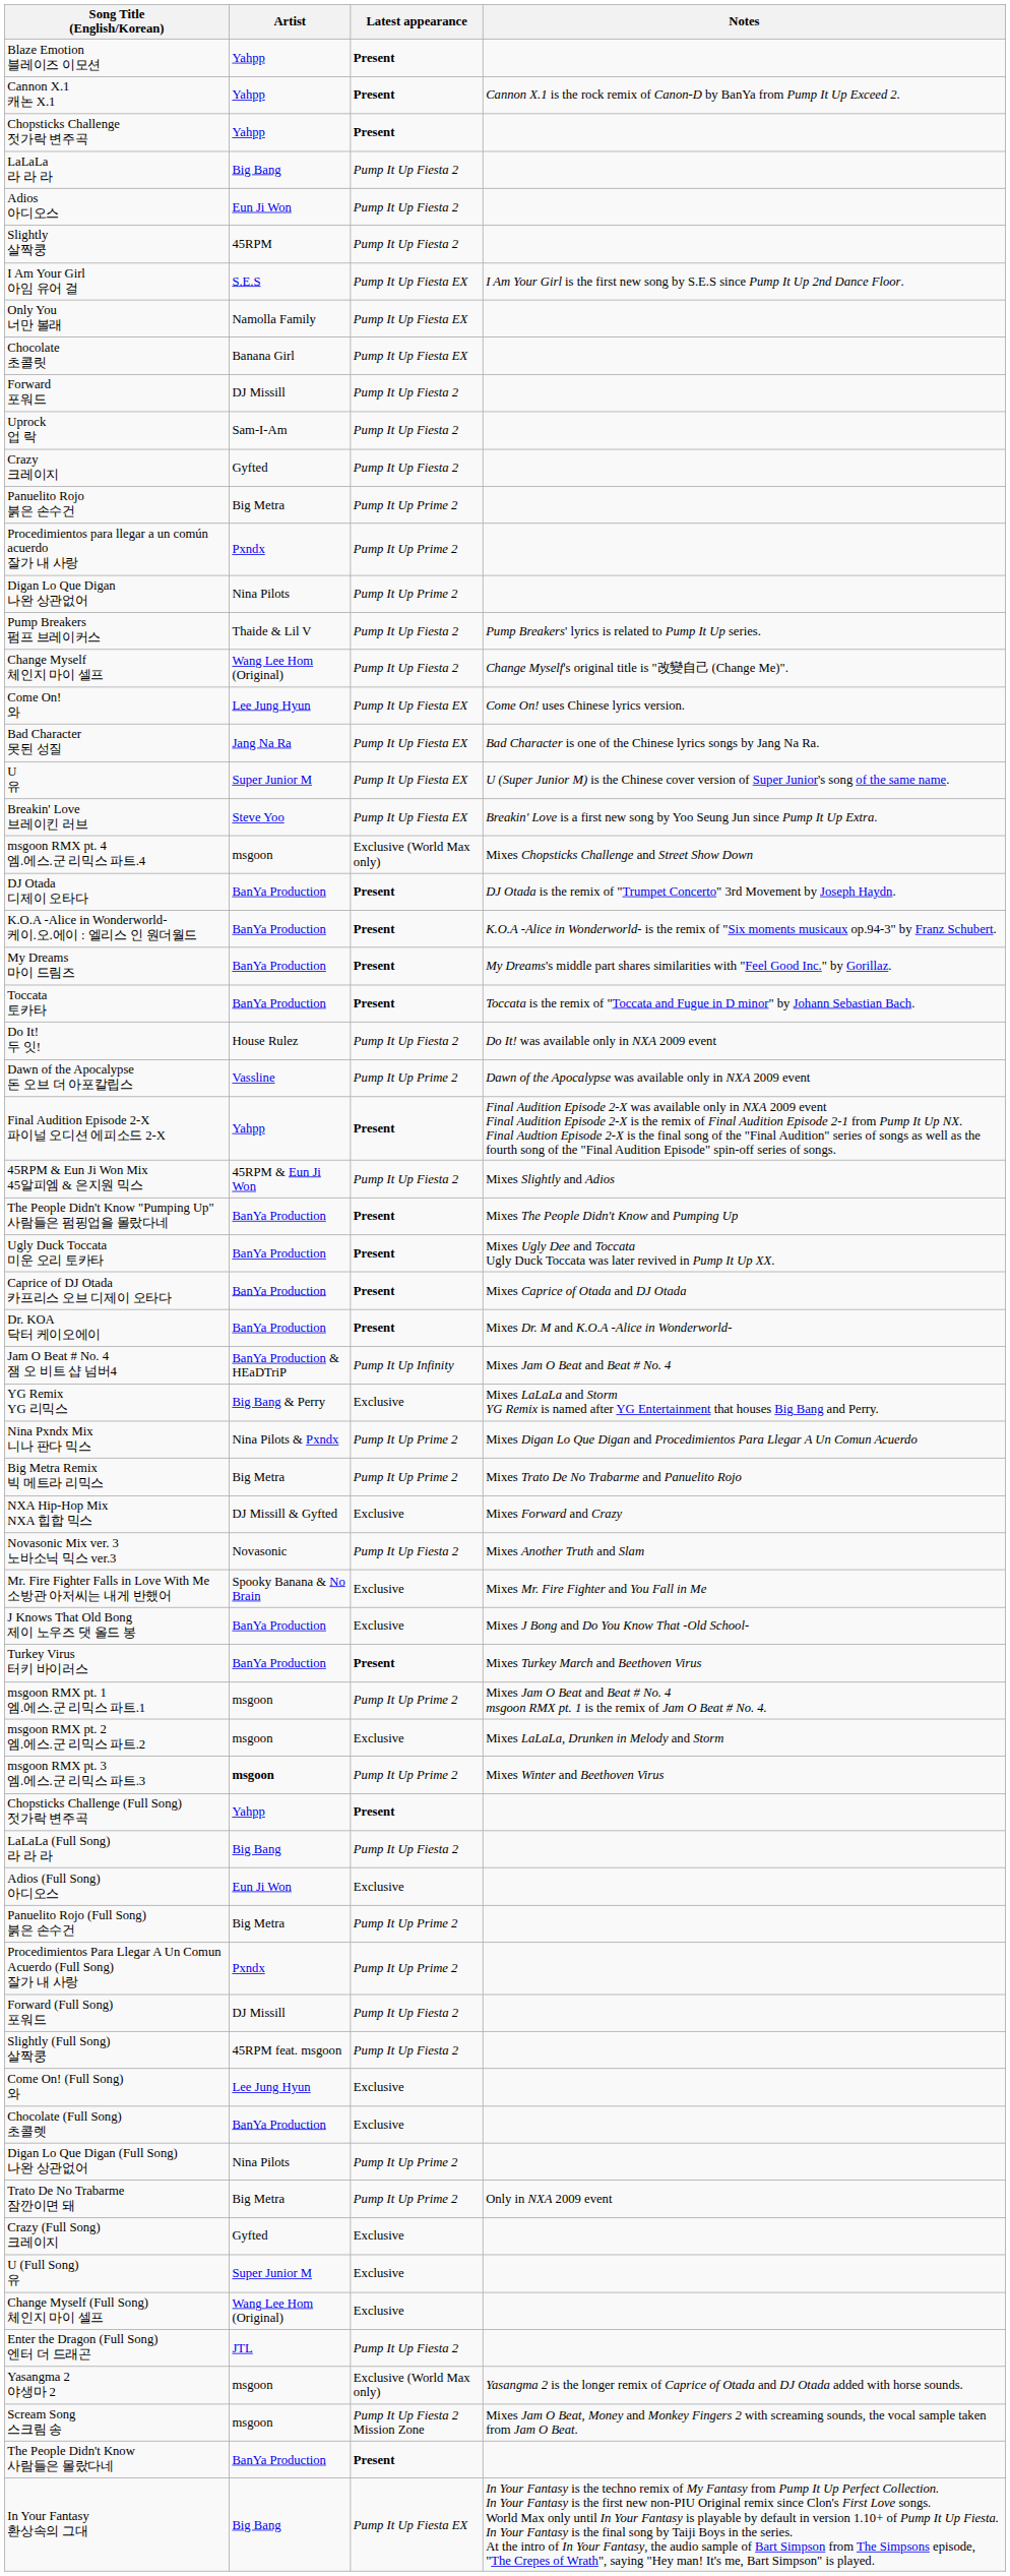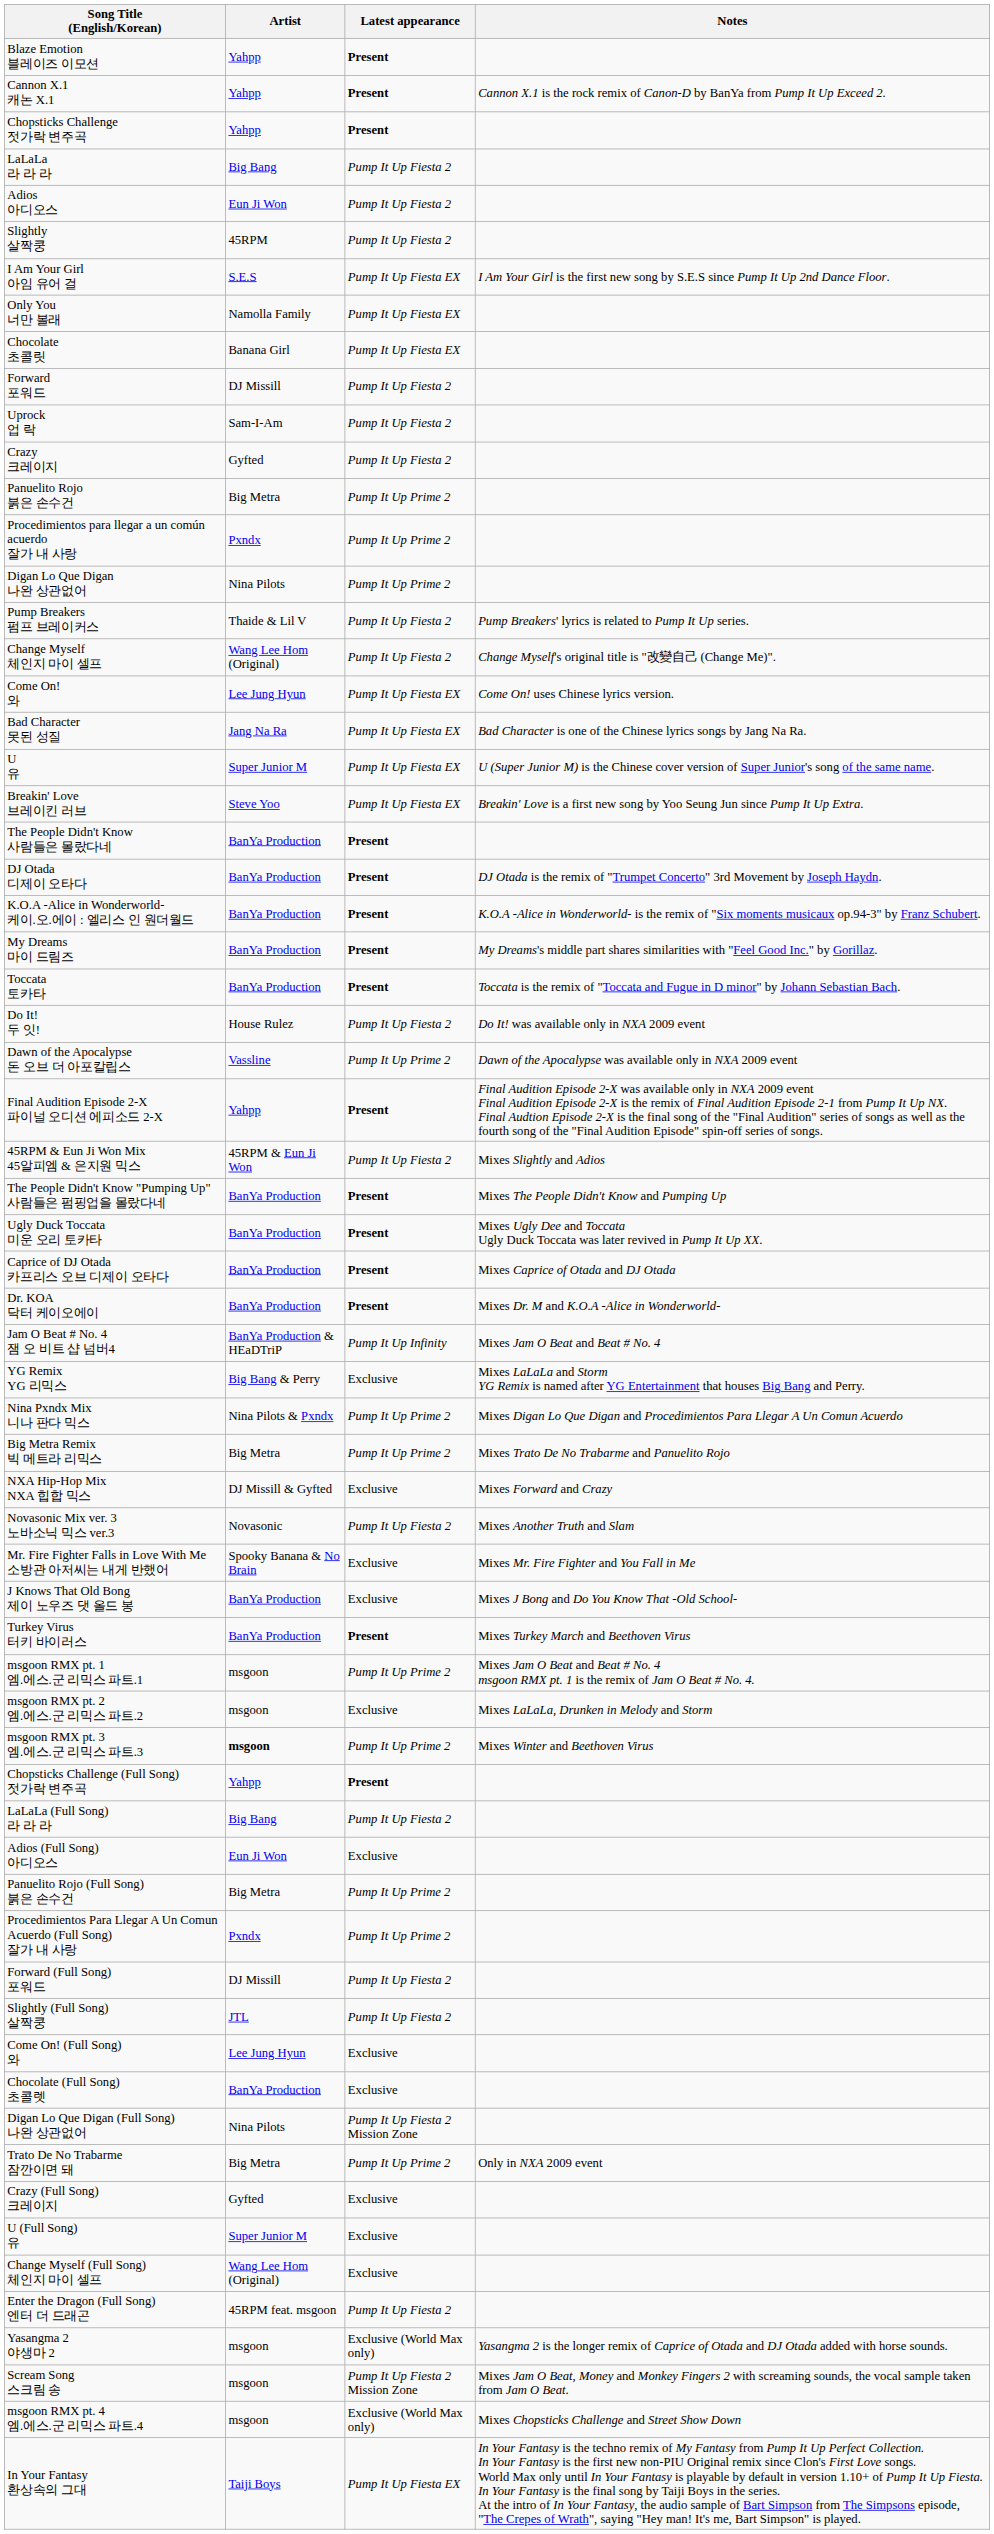 <table class="wikitable sortable">
 <tr>
 <th>Song Title<br>(English/Korean)</th>
 <th>Artist</th>
 <th>Latest appearance</th>
 <th>Notes</th>
 </tr>
 <tr>
 <td>Blaze Emotion<br>블레이즈 이모션</td>
 <td><a href='#'>Yahpp</a></td>
 <td><strong>Present</strong></td>
 <td></td>
 </tr>
 <tr>
 <td>Cannon X.1<br>캐논 X.1</td>
 <td><a href='#'>Yahpp</a></td>
 <td><strong>Present</strong></td>
 <td><em>Cannon X.1</em> is the rock remix of <em>Canon-D</em> by BanYa from <em>Pump It Up Exceed 2.</em></td>
 </tr>
 <tr>
 <td>Chopsticks Challenge<br>젓가락 변주곡</td>
 <td><a href='#'>Yahpp</a></td>
 <td><strong>Present</strong></td>
 <td></td>
 </tr>
 <tr>
 <td>LaLaLa<br>라 라 라</td>
 <td><a href='#'>Big Bang</a></td>
 <td><em>Pump It Up Fiesta 2</em></td>
 <td></td>
 </tr>
 <tr>
 <td>Adios<br>아디오스</td>
 <td><a href='#'>Eun Ji Won</a></td>
 <td><em>Pump It Up Fiesta 2</em></td>
 <td></td>
 </tr>
 <tr>
 <td>Slightly<br>살짝쿵</td>
 <td>45RPM</td>
 <td><em>Pump It Up Fiesta 2</em></td>
 <td></td>
 </tr>
 <tr>
 <td>I Am Your Girl<br>아임 유어 걸</td>
 <td><a href='#'>S.E.S</a></td>
 <td><em>Pump It Up Fiesta EX</em></td>
 <td><em>I Am Your Girl </em>is the first new song by S.E.S since <em>Pump It Up 2nd Dance Floor</em>.</td>
 </tr>
 <tr>
 <td>Only You<br>너만 볼래</td>
 <td>Namolla Family</td>
 <td><em>Pump It Up Fiesta EX</em></td>
 <td></td>
 </tr>
 <tr>
 <td>Chocolate<br>초콜릿</td>
 <td>Banana Girl</td>
 <td><em>Pump It Up Fiesta EX</em></td>
 <td></td>
 </tr>
 <tr>
 <td>Forward<br>포워드</td>
 <td>DJ Missill</td>
 <td><em>Pump It Up Fiesta 2</em></td>
 <td></td>
 </tr>
 <tr>
 <td>Uprock<br>업 락</td>
 <td>Sam-I-Am</td>
 <td><em>Pump It Up Fiesta 2</em></td>
 <td></td>
 </tr>
 <tr>
 <td>Crazy<br>크레이지</td>
 <td>Gyfted</td>
 <td><em>Pump It Up Fiesta 2</em></td>
 <td></td>
 </tr>
 <tr>
 <td>Panuelito Rojo<br>붉은 손수건</td>
 <td>Big Metra</td>
 <td><em>Pump It Up Prime 2</em></td>
 <td></td>
 </tr>
 <tr>
 <td>Procedimientos para llegar a un común acuerdo<br>잘가 내 사랑</td>
 <td><a href='#'>Pxndx</a></td>
 <td><em>Pump It Up Prime 2</em></td>
 <td></td>
 </tr>
 <tr>
 <td>Digan Lo Que Digan<br>나완 상관없어</td>
 <td>Nina Pilots</td>
 <td><em>Pump It Up Prime 2</em></td>
 <td></td>
 </tr>
 <tr>
 <td>Pump Breakers<br>펌프 브레이커스</td>
 <td>Thaide & Lil V</td>
 <td><em>Pump It Up Fiesta 2</em></td>
 <td><em>Pump Breakers</em>' lyrics is related to <em>Pump It Up</em> series.</td>
 </tr>
 <tr>
 <td>Change Myself<br>체인지 마이 셀프</td>
 <td><a href='#'>Wang Lee Hom</a> (Original)</td>
 <td><em>Pump It Up Fiesta 2</em></td>
 <td><em>Change Myself</em>'s original title is "改變自己 (Change Me)".</td>
 </tr>
 <tr>
 <td>Come On!<br>와</td>
 <td><a href='#'>Lee Jung Hyun</a></td>
 <td><em>Pump It Up Fiesta EX</em></td>
 <td><em>Come On!</em> uses Chinese lyrics version.</td>
 </tr>
 <tr>
 <td>Bad Character<br>못된 성질</td>
 <td><a href='#'>Jang Na Ra</a></td>
 <td><em>Pump It Up Fiesta EX</em></td>
 <td><em>Bad Character</em> is one of the Chinese lyrics songs by Jang Na Ra.</td>
 </tr>
 <tr>
 <td>U<br>유</td>
 <td><a href='#'>Super Junior M</a></td>
 <td><em>Pump It Up Fiesta EX</em></td>
 <td><em>U (Super Junior M)</em> is the Chinese cover version of <a href='#'>Super Junior</a>'s song <a href='#'>of the same name</a>.</td>
 </tr>
 <tr>
 <td>Breakin' Love<br>브레이킨 러브</td>
 <td><a href='#'>Steve Yoo</a></td>
 <td><em>Pump It Up Fiesta EX</em></td>
 <td><em>Breakin' Love </em>is a first new song by Yoo Seung Jun since <em>Pump It Up Extra</em>.</td>
 </tr>
 <tr>
-<td>msgoon RMX pt. 4<br>엠.에스.군 리믹스 파트.4</td>
-<td>msgoon</td>
-<td>Exclusive (World Max only)</td>
-<td>Mixes <em>Chopsticks Challenge</em> and <em>Street Show Down</em></td>
+<td>The People Didn't Know<br>사람들은 몰랐다네</td>
+<td><a href='#'>BanYa Production</a></td>
+<td><strong>Present</strong></td>
+<td></td>
 </tr>
 <tr>
 <td>DJ Otada<br>디제이 오타다</td>
 <td><a href='#'>BanYa Production</a></td>
 <td><strong>Present</strong></td>
 <td><em>DJ Otada </em>is the remix of "<a href='#'>Trumpet Concerto</a>" 3rd Movement by <a href='#'>Joseph Haydn</a>.</td>
 </tr>
 <tr>
 <td>K.O.A -Alice in Wonderworld-<br>케이.오.에이 : 엘리스 인 원더월드</td>
 <td><a href='#'>BanYa Production</a></td>
 <td><strong>Present</strong></td>
 <td><em>K.O.A -Alice in Wonderworld-</em> is the remix of "<a href='#'>Six moments musicaux</a> op.94-3" by <a href='#'>Franz Schubert</a>.</td>
 </tr>
 <tr>
 <td>My Dreams<br>마이 드림즈</td>
 <td><a href='#'>BanYa Production</a></td>
 <td><strong>Present</strong></td>
 <td><em>My Dreams</em>'s middle part shares similarities with "<a href='#'>Feel Good Inc.</a>" by <a href='#'>Gorillaz</a>.</td>
 </tr>
 <tr>
 <td>Toccata<br>토카타</td>
 <td><a href='#'>BanYa Production</a></td>
 <td><strong>Present</strong></td>
 <td><em>Toccata </em>is the remix of "<a href='#'>Toccata and Fugue in D minor</a>" by <a href='#'>Johann Sebastian Bach</a>.</td>
 </tr>
 <tr>
 <td>Do It!<br>두 잇!</td>
 <td>House Rulez</td>
 <td><em>Pump It Up Fiesta 2</em></td>
 <td><em>Do It!</em> was available only in <em>NXA</em> 2009 event</td>
 </tr>
 <tr>
 <td>Dawn of the Apocalypse<br>돈 오브 더 아포칼립스</td>
 <td><a href='#'>Vassline</a></td>
 <td><em>Pump It Up Prime 2</em></td>
 <td><em>Dawn of the Apocalypse</em> was available only in <em>NXA</em> 2009 event</td>
 </tr>
 <tr>
 <td>Final Audition Episode 2-X<br>파이널 오디션 에피소드 2-X</td>
 <td><a href='#'>Yahpp</a></td>
 <td><strong>Present</strong></td>
 <td><em>Final Audition Episode 2-X</em> was available only in <em>NXA</em> 2009 event<br><em>Final Audition Episode 2-X</em> is the remix of <em>Final Audition Episode 2-1</em> from <em>Pump It Up NX</em>.<br><em>Final Audtion Episode 2-X</em> is the final song of the "Final Audition" series of songs as well as the fourth song of the "Final Audition Episode" spin-off series of songs.</td>
 </tr>
 <tr>
 <td>45RPM & Eun Ji Won Mix<br>45알피엠 & 은지원 믹스</td>
 <td>45RPM & <a href='#'>Eun Ji Won</a></td>
 <td><em>Pump It Up Fiesta 2</em></td>
 <td>Mixes <em>Slightly</em> and <em>Adios</em></td>
 </tr>
 <tr>
 <td>The People Didn't Know "Pumping Up"<br>사람들은 펌핑업을 몰랐다네</td>
 <td><a href='#'>BanYa Production</a></td>
 <td><strong>Present</strong></td>
 <td>Mixes <em>The People Didn't Know</em> and <em>Pumping Up</em></td>
 </tr>
 <tr>
 <td>Ugly Duck Toccata<br>미운 오리 토카타</td>
 <td><a href='#'>BanYa Production</a></td>
 <td><strong>Present</strong></td>
 <td>Mixes <em>Ugly Dee</em> and <em>Toccata</em><br>Ugly Duck Toccata was later revived in <em>Pump It Up XX</em>.</td>
 </tr>
 <tr>
 <td>Caprice of DJ Otada<br>카프리스 오브 디제이 오타다</td>
 <td><a href='#'>BanYa Production</a></td>
 <td><strong>Present</strong></td>
 <td>Mixes <em>Caprice of Otada</em> and <em>DJ Otada</em></td>
 </tr>
 <tr>
 <td>Dr. KOA<br>닥터 케이오에이</td>
 <td><a href='#'>BanYa Production</a></td>
 <td><strong>Present</strong></td>
 <td>Mixes <em>Dr. M</em> and <em>K.O.A -Alice in Wonderworld-</em></td>
 </tr>
 <tr>
 <td>Jam O Beat # No. 4<br>잼 오 비트 샵 넘버4</td>
 <td><a href='#'>BanYa Production</a> & HEaDTriP</td>
 <td><em>Pump It Up Infinity</em></td>
 <td>Mixes <em>Jam O Beat</em> and <em>Beat # No. 4</em></td>
 </tr>
 <tr>
 <td>YG Remix<br>YG 리믹스</td>
 <td><a href='#'>Big Bang</a> & Perry</td>
 <td>Exclusive</td>
 <td>Mixes <em>LaLaLa</em> and <em>Storm</em><br><em>YG Remix</em> is named after <a href='#'>YG Entertainment</a> that houses <a href='#'>Big Bang</a> and Perry.</td>
 </tr>
 <tr>
 <td>Nina Pxndx Mix<br>니나 판다 믹스</td>
 <td>Nina Pilots & <a href='#'>Pxndx</a></td>
 <td><em>Pump It Up Prime 2</em></td>
 <td>Mixes <em>Digan Lo Que Digan</em> and <em>Procedimientos Para Llegar A Un Comun Acuerdo</em></td>
 </tr>
 <tr>
 <td>Big Metra Remix<br>빅 메트라 리믹스</td>
 <td>Big Metra</td>
 <td><em>Pump It Up Prime 2</em></td>
 <td>Mixes <em>Trato De No Trabarme</em> and <em>Panuelito Rojo</em></td>
 </tr>
 <tr>
 <td>NXA Hip-Hop Mix<br>NXA 힙합 믹스</td>
 <td>DJ Missill & Gyfted</td>
 <td>Exclusive</td>
 <td>Mixes <em>Forward</em> and <em>Crazy</em></td>
 </tr>
 <tr>
 <td>Novasonic Mix ver. 3<br>노바소닉 믹스 ver.3</td>
 <td>Novasonic</td>
 <td><em>Pump It Up Fiesta 2</em></td>
 <td>Mixes <em>Another Truth</em> and <em>Slam</em></td>
 </tr>
 <tr>
 <td>Mr. Fire Fighter Falls in Love With Me<br>소방관 아저씨는 내게 반했어</td>
 <td>Spooky Banana & <a href='#'>No Brain</a></td>
 <td>Exclusive</td>
 <td>Mixes <em>Mr. Fire Fighter</em> and <em>You Fall in Me</em></td>
 </tr>
 <tr>
 <td>J Knows That Old Bong<br>제이 노우즈 댓 올드 봉</td>
 <td><a href='#'>BanYa Production</a></td>
 <td>Exclusive</td>
 <td>Mixes <em>J Bong</em> and <em>Do You Know That -Old School-</em></td>
 </tr>
 <tr>
 <td>Turkey Virus<br>터키 바이러스</td>
 <td><a href='#'>BanYa Production</a></td>
 <td><strong>Present</strong></td>
 <td>Mixes <em>Turkey March</em> and <em>Beethoven Virus</em></td>
 </tr>
 <tr>
 <td>msgoon RMX pt. 1<br>엠.에스.군 리믹스 파트.1</td>
 <td>msgoon</td>
 <td><em>Pump It Up Prime 2</em></td>
 <td>Mixes <em>Jam O Beat</em> and <em>Beat # No. 4</em><br><em>msgoon RMX pt. 1</em> is the remix of <em>Jam O Beat # No. 4.</em></td>
 </tr>
 <tr>
 <td>msgoon RMX pt. 2<br>엠.에스.군 리믹스 파트.2</td>
 <td>msgoon</td>
 <td>Exclusive</td>
 <td>Mixes <em>LaLaLa</em>, <em>Drunken in Melody</em> and <em>Storm</em></td>
 </tr>
 <tr>
 <td>msgoon RMX pt. 3<br>엠.에스.군 리믹스 파트.3</td>
 <td><strong>msgoon</strong></td>
 <td><em>Pump It Up Prime 2</em></td>
 <td>Mixes <em>Winter</em> and <em>Beethoven Virus</em></td>
 </tr>
 <tr>
 <td>Chopsticks Challenge (Full Song)<br>젓가락 변주곡</td>
 <td><a href='#'>Yahpp</a></td>
 <td><strong>Present</strong></td>
 <td></td>
 </tr>
 <tr>
 <td>LaLaLa (Full Song)<br>라 라 라</td>
 <td><a href='#'>Big Bang</a></td>
 <td><em>Pump It Up Fiesta 2</em></td>
 <td></td>
 </tr>
 <tr>
 <td>Adios (Full Song)<br>아디오스</td>
 <td><a href='#'>Eun Ji Won</a></td>
 <td>Exclusive</td>
 <td></td>
 </tr>
 <tr>
 <td>Panuelito Rojo (Full Song)<br>붉은 손수건</td>
 <td>Big Metra</td>
 <td><em>Pump It Up Prime 2</em></td>
 <td></td>
 </tr>
 <tr>
 <td>Procedimientos Para Llegar A Un Comun Acuerdo (Full Song)<br>잘가 내 사랑</td>
 <td><a href='#'>Pxndx</a></td>
 <td><em>Pump It Up Prime 2</em></td>
 <td></td>
 </tr>
 <tr>
 <td>Forward (Full Song)<br>포워드</td>
 <td>DJ Missill</td>
 <td><em>Pump It Up Fiesta 2</em></td>
 <td></td>
 </tr>
 <tr>
 <td>Slightly (Full Song)<br>살짝쿵</td>
-<td>45RPM feat. msgoon</td>
+<td><a href='#'>JTL</a></td>
 <td><em>Pump It Up Fiesta 2</em></td>
 <td></td>
 </tr>
 <tr>
 <td>Come On! (Full Song)<br>와</td>
 <td><a href='#'>Lee Jung Hyun</a></td>
 <td>Exclusive</td>
 <td></td>
 </tr>
 <tr>
 <td>Chocolate (Full Song)<br>초콜렛</td>
 <td><a href='#'>BanYa Production</a></td>
 <td>Exclusive</td>
 <td></td>
 </tr>
 <tr>
 <td>Digan Lo Que Digan (Full Song)<br>나완 상관없어</td>
 <td>Nina Pilots</td>
-<td><em>Pump It Up Prime 2</em></td>
+<td><em>Pump It Up Fiesta 2</em> Mission Zone</td>
 <td></td>
 </tr>
 <tr>
 <td>Trato De No Trabarme<br>잠깐이면 돼</td>
 <td>Big Metra</td>
 <td><em>Pump It Up Prime 2</em></td>
 <td>Only in <em>NXA</em> 2009 event</td>
 </tr>
 <tr>
 <td>Crazy (Full Song)<br>크레이지</td>
 <td>Gyfted</td>
 <td>Exclusive</td>
 <td></td>
 </tr>
 <tr>
 <td>U (Full Song)<br>유</td>
 <td><a href='#'>Super Junior M</a></td>
 <td>Exclusive</td>
 <td></td>
 </tr>
 <tr>
 <td>Change Myself (Full Song)<br>체인지 마이 셀프</td>
 <td><a href='#'>Wang Lee Hom</a> (Original)</td>
 <td>Exclusive</td>
 <td></td>
 </tr>
 <tr>
 <td>Enter the Dragon (Full Song)<br>엔터 더 드래곤</td>
-<td><a href='#'>JTL</a></td>
+<td>45RPM feat. msgoon</td>
 <td><em>Pump It Up Fiesta 2</em></td>
 <td></td>
 </tr>
 <tr>
 <td>Yasangma 2<br>야생마 2</td>
 <td>msgoon</td>
 <td>Exclusive (World Max only)</td>
 <td><em>Yasangma 2 </em>is the longer remix of <em>Caprice of Otada</em> and <em>DJ Otada</em> added with horse sounds.</td>
 </tr>
 <tr>
 <td>Scream Song<br>스크림 송</td>
 <td>msgoon</td>
 <td><em>Pump It Up Fiesta 2</em> Mission Zone</td>
 <td>Mixes <em>Jam O Beat</em>, <em>Money</em> and <em>Monkey Fingers 2</em> with screaming sounds, the vocal sample taken from <em>Jam O Beat</em>.</td>
 </tr>
 <tr>
-<td>The People Didn't Know<br>사람들은 몰랐다네</td>
-<td><a href='#'>BanYa Production</a></td>
-<td><strong>Present</strong></td>
-<td></td>
+<td>msgoon RMX pt. 4<br>엠.에스.군 리믹스 파트.4</td>
+<td>msgoon</td>
+<td>Exclusive (World Max only)</td>
+<td>Mixes <em>Chopsticks Challenge</em> and <em>Street Show Down</em></td>
 </tr>
 <tr>
 <td>In Your Fantasy<br>환상속의 그대</td>
-<td><a href='#'>Big Bang</a></td>
+<td><a href='#'>Taiji Boys</a></td>
 <td><em>Pump It Up Fiesta EX</em></td>
 <td><em>In Your Fantasy </em>is the techno remix of <em>My Fantasy</em> from <em>Pump It Up Perfect Collection.</em><br><em>In Your Fantasy</em> is the first new non-PIU Original remix since Clon's <em>First Love</em> songs<em>.</em><br>World Max only until <em>In Your Fantasy</em> is playable by default in version 1.10+ of <em>Pump It Up Fiesta.</em><br><em>In Your Fantasy </em>is the final song by Taiji Boys in the series.<br>At the intro of <em>In Your Fantasy</em>, the audio sample of <a href='#'>Bart Simpson</a> from <a href='#'>The Simpsons</a> episode, "<a href='#'>The Crepes of Wrath</a>", saying "Hey man! It's me, Bart Simpson" is played.</td>
 </tr>
 </table>
